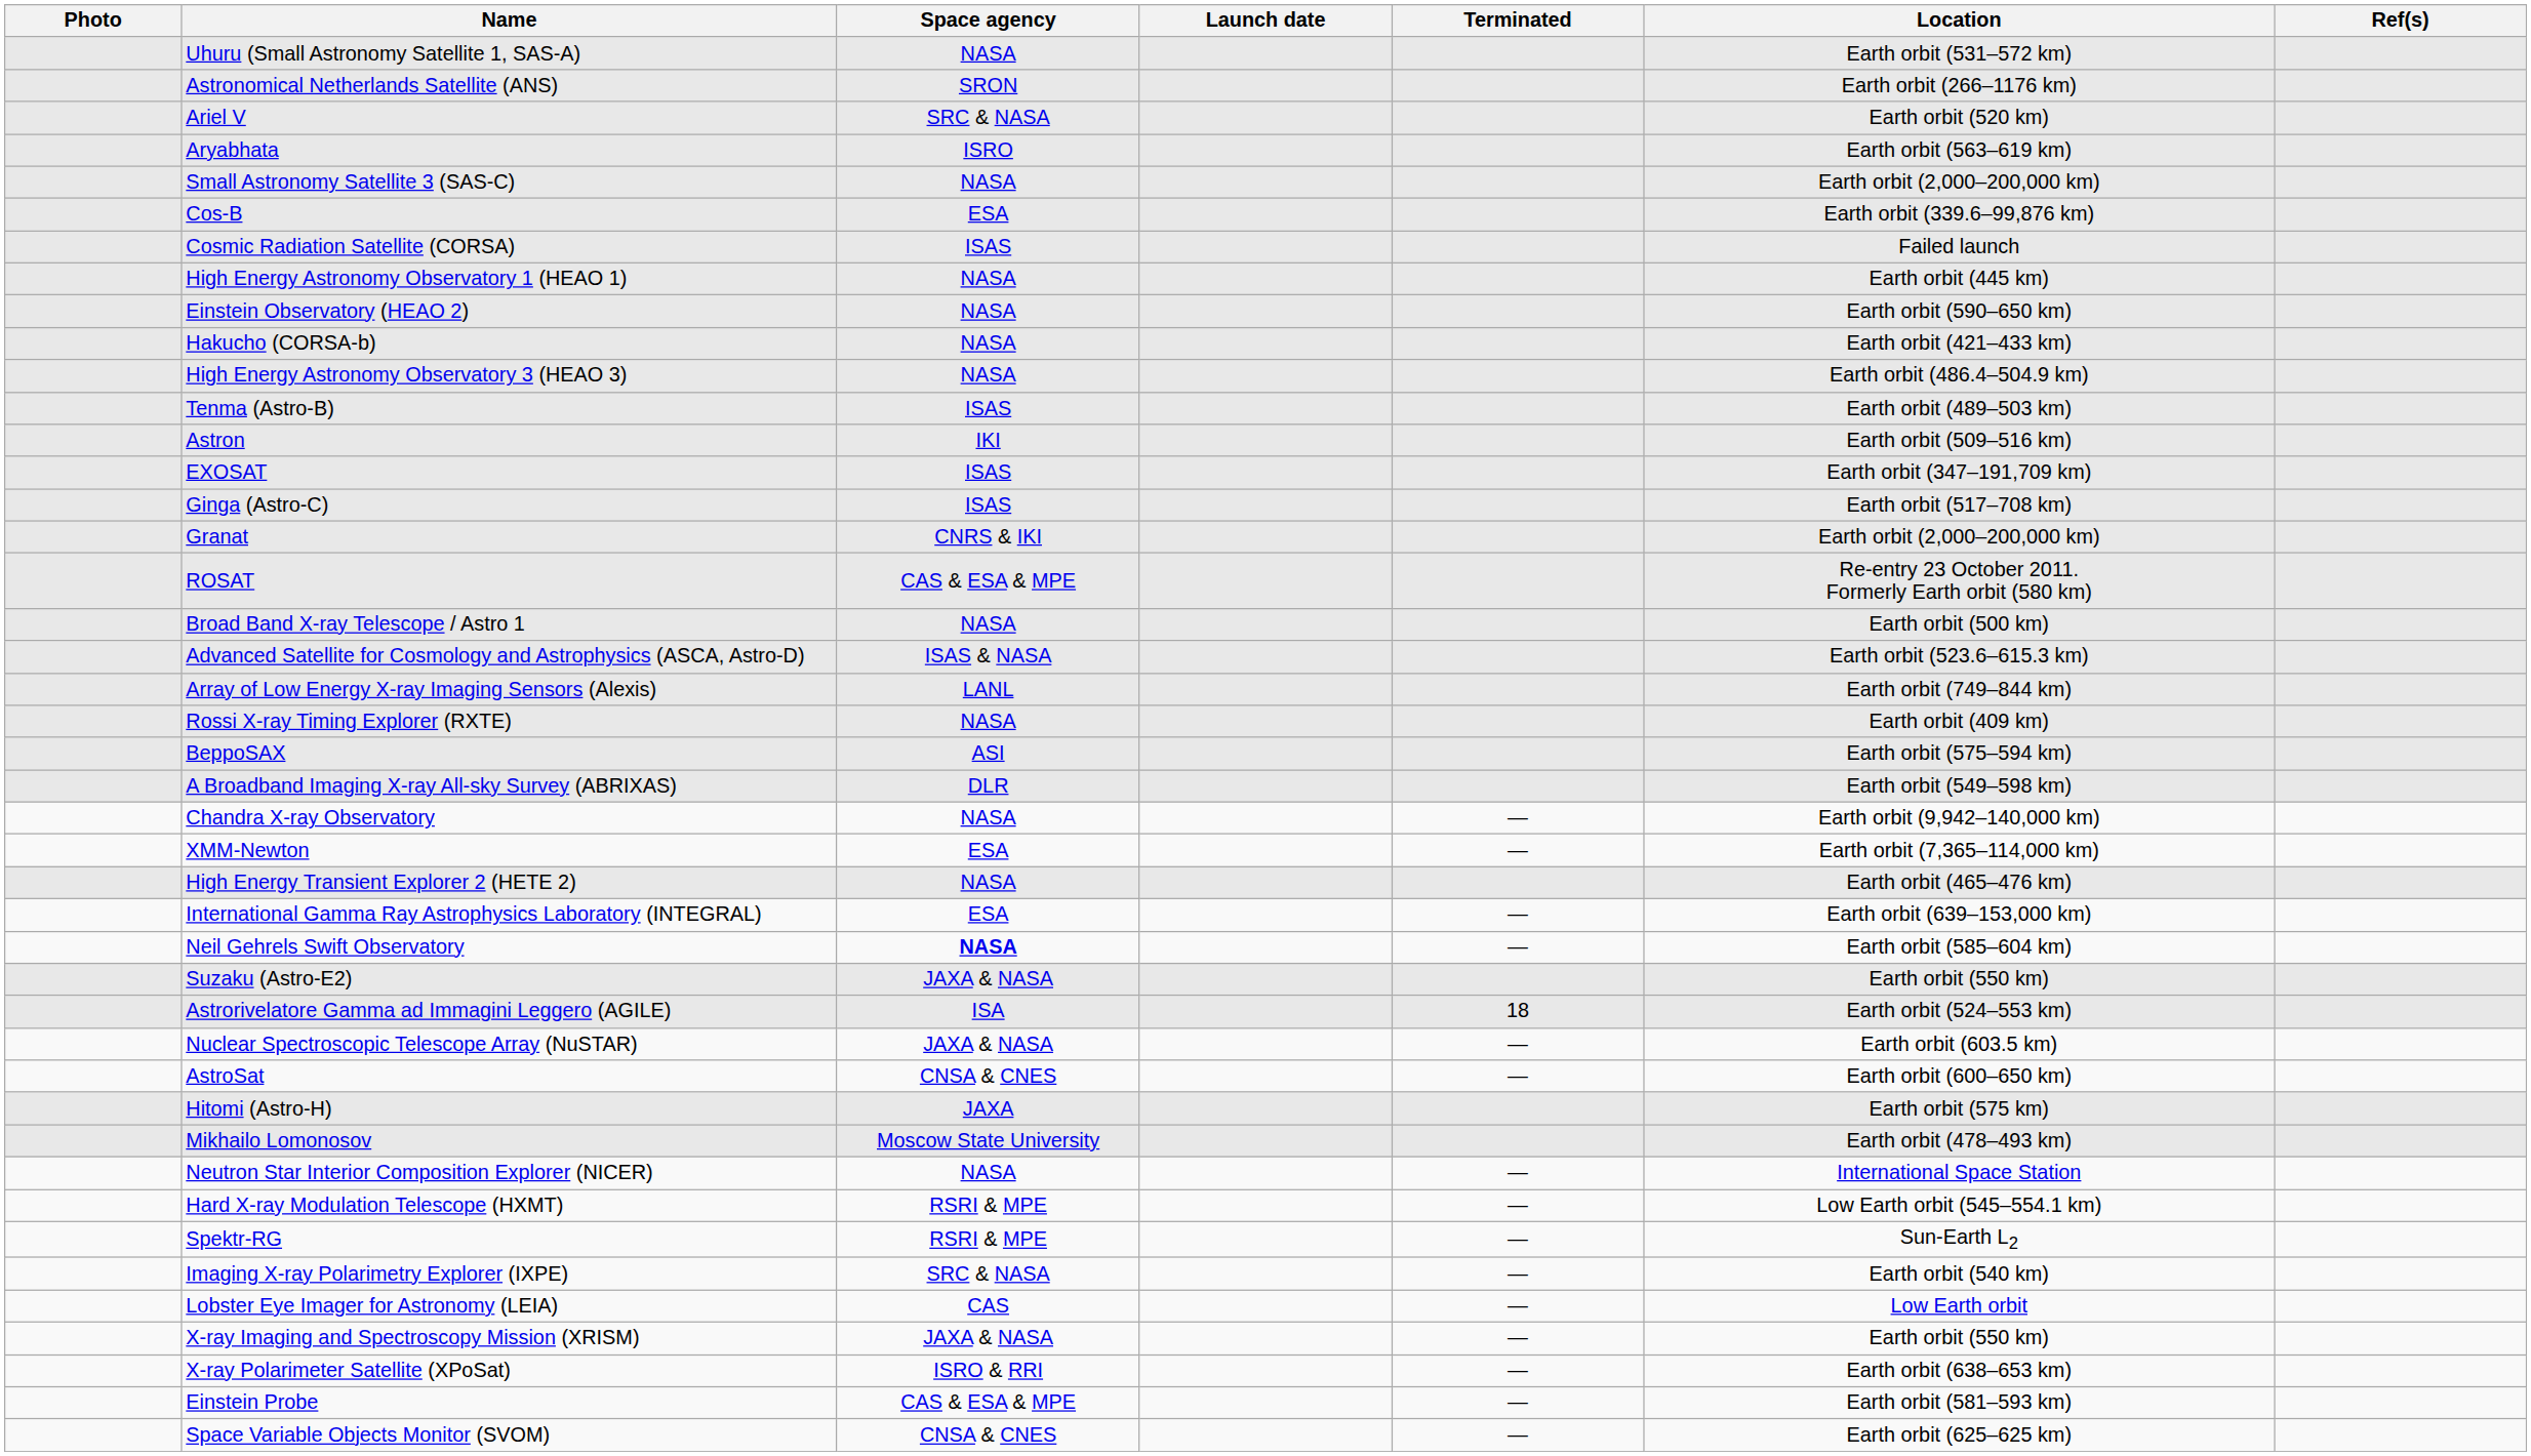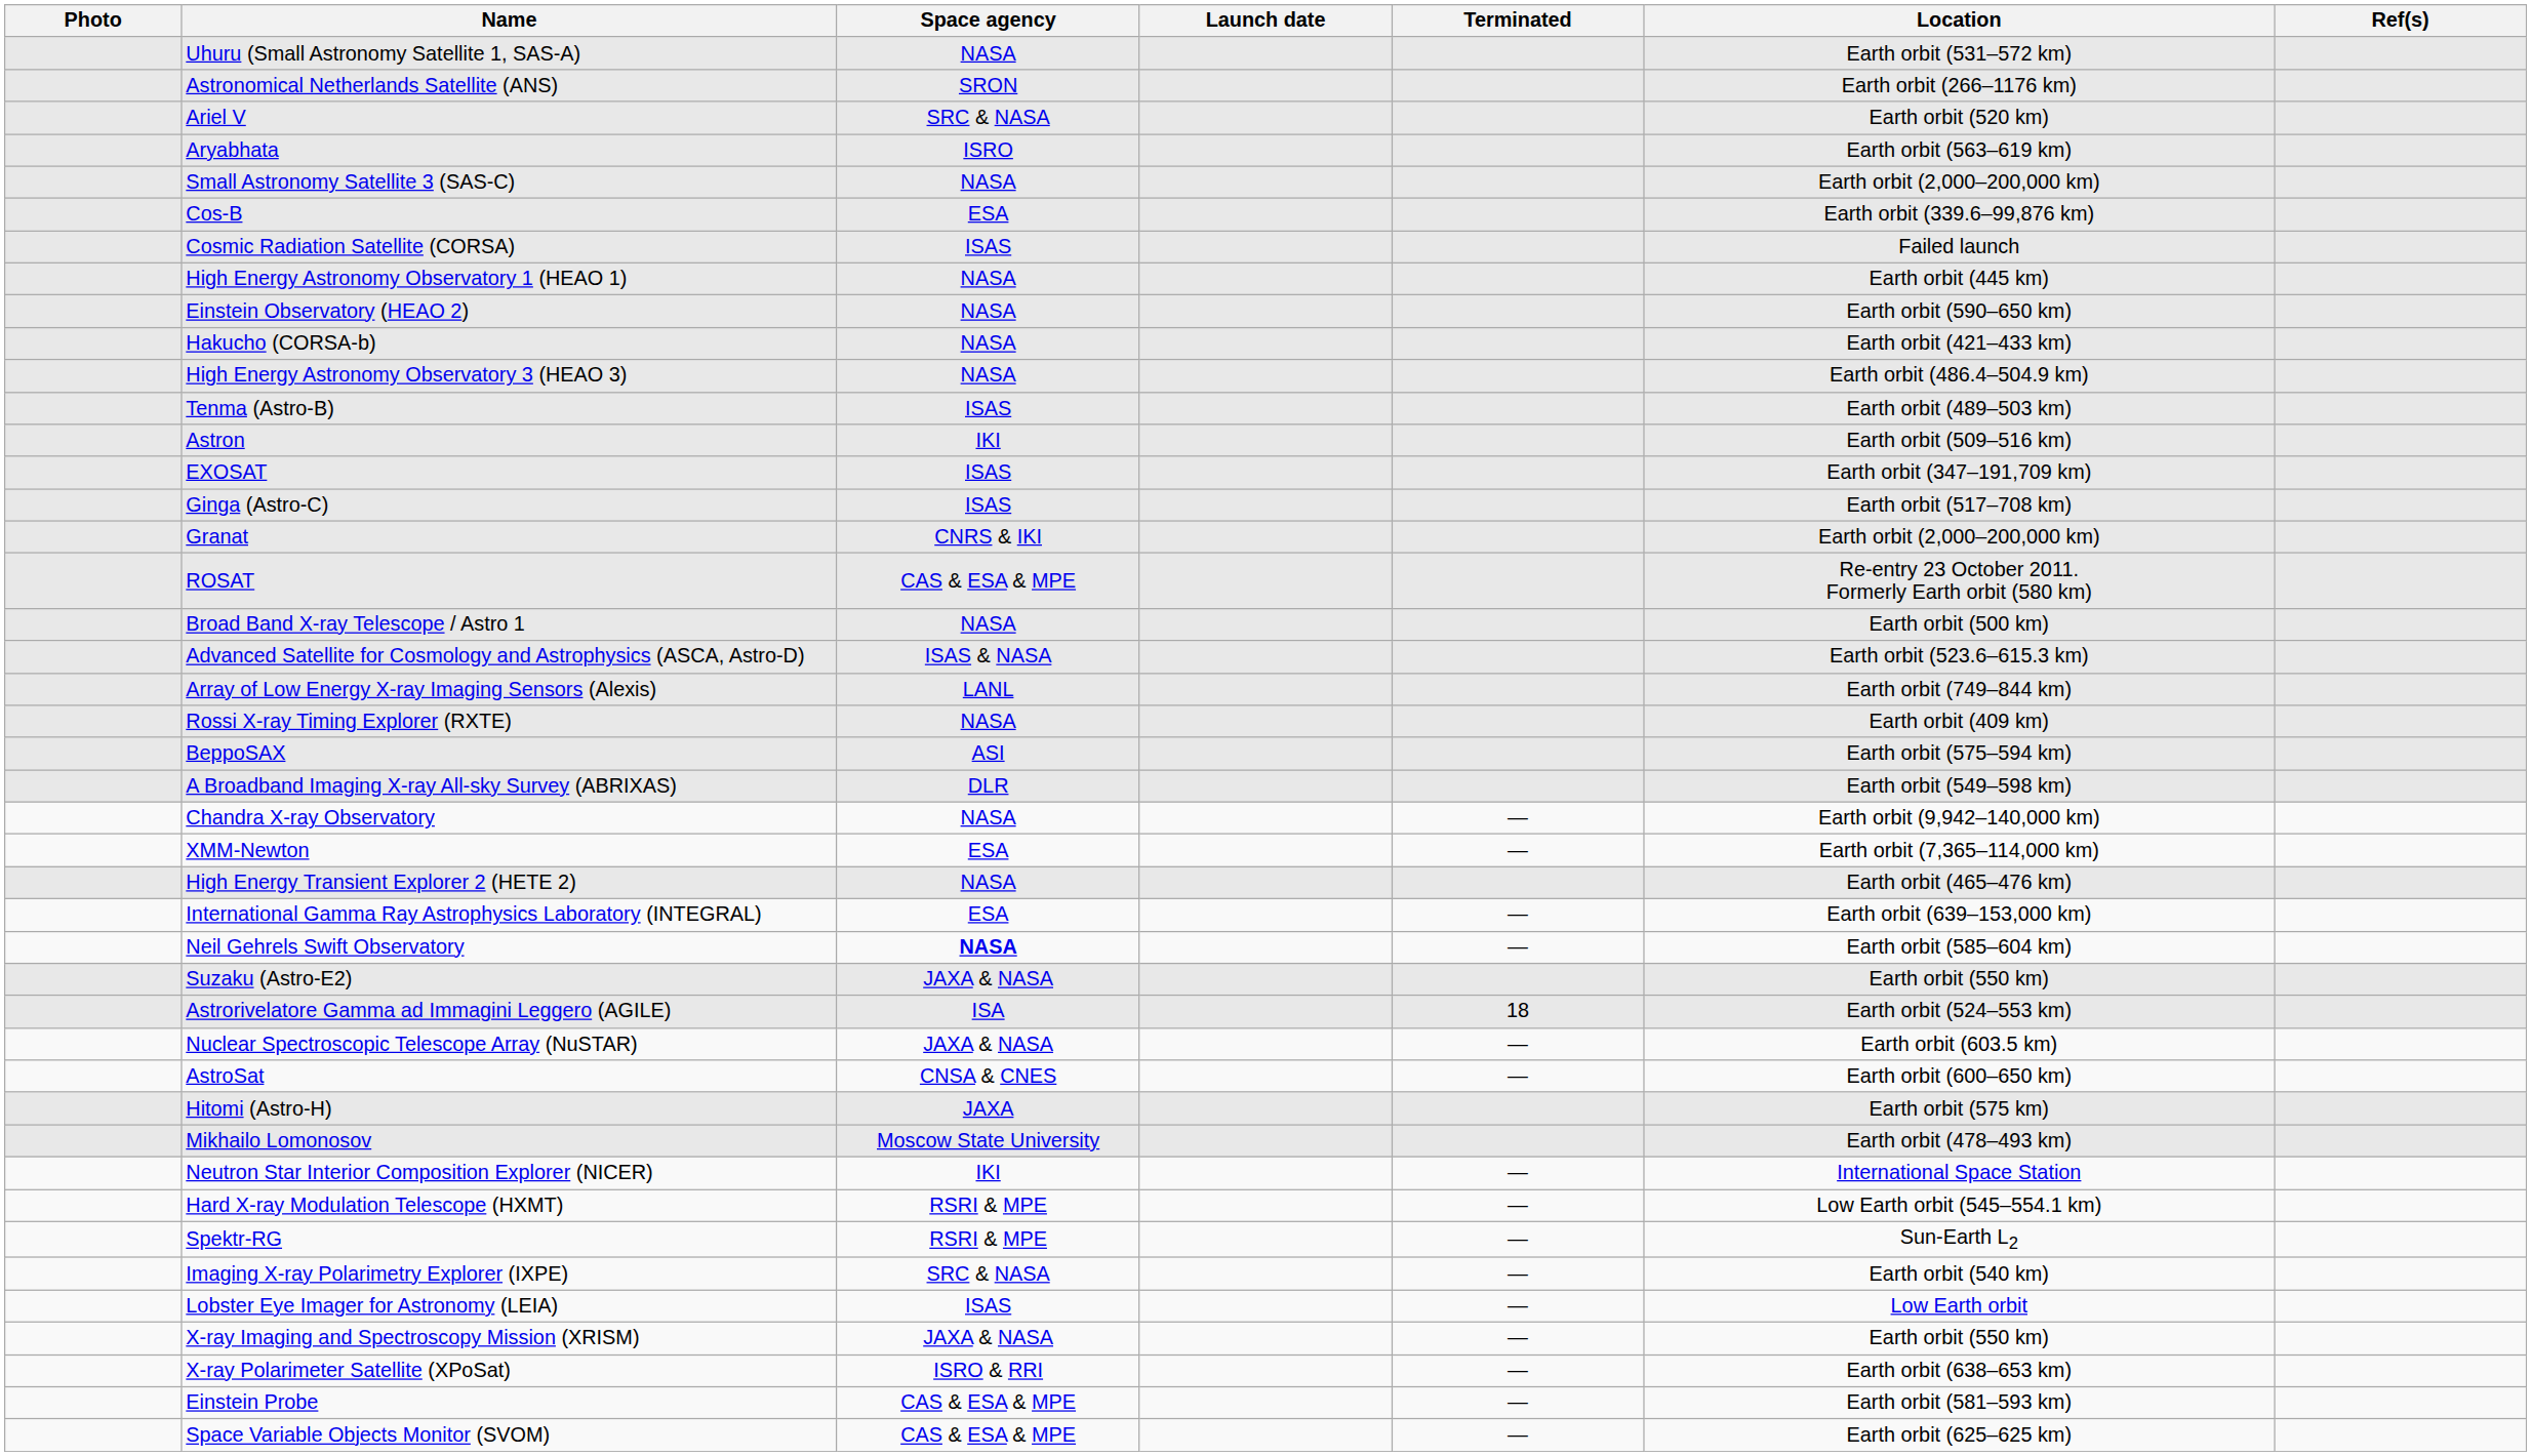 <table class="wikitable sortable sticky-header" style="width:100%; border:0; text-align:center;">
 <tr>
 <th style="width:7% min-width: 100px;" class="unsortable">Photo</th>
 <th style="width:26%;">Name</th>
 <th style="width:12%;">Space agency</th>
 <th style="width:10%;">Launch date</th>
 <th style="width:10%;">Terminated</th>
 <th style="width:25%;">Location</th>
 <th class="unsortable" style="width:10%;">Ref(s)</th>
 </tr>
 <tr style="background:#E8E8E8;">
 <td></td>
 <td align="left"><a href='#'>Uhuru</a> (Small Astronomy Satellite 1, SAS-A)</td>
 <td><a href='#'>NASA</a></td>
 <td></td>
 <td></td>
 <td>Earth orbit (531–572 km)</td>
 <td></td>
 </tr>
 <tr style="background:#E8E8E8;">
 <td></td>
 <td align=left><a href='#'>Astronomical Netherlands Satellite</a> (ANS)</td>
 <td><a href='#'>SRON</a></td>
 <td></td>
 <td></td>
 <td>Earth orbit (266–1176 km)</td>
 <td></td>
 </tr>
 <tr style="background:#E8E8E8;">
 <td></td>
 <td align="left"><a href='#'>Ariel V</a></td>
 <td><a href='#'>SRC</a> & <a href='#'>NASA</a></td>
 <td></td>
 <td></td>
 <td>Earth orbit (520 km)</td>
 <td></td>
 </tr>
 <tr style="background:#E8E8E8;">
 <td></td>
 <td align="left"><a href='#'>Aryabhata</a></td>
 <td><a href='#'>ISRO</a></td>
 <td></td>
 <td></td>
 <td>Earth orbit (563–619 km)</td>
 <td></td>
 </tr>
 <tr style="background:#E8E8E8;">
 <td></td>
 <td align="left"><a href='#'>Small Astronomy Satellite 3</a> (SAS-C)</td>
 <td><a href='#'>NASA</a></td>
 <td></td>
 <td></td>
 <td>Earth orbit (2,000–200,000 km)</td>
 <td></td>
 </tr>
 <tr style="background:#E8E8E8;">
 <td></td>
 <td align="left"><a href='#'>Cos-B</a></td>
 <td><a href='#'>ESA</a></td>
 <td></td>
 <td></td>
 <td>Earth orbit (339.6–99,876 km)</td>
 <td></td>
 </tr>
 <tr style="background:#E8E8E8;">
 <td></td>
 <td align="left"><a href='#'>Cosmic Radiation Satellite</a> (CORSA)</td>
 <td><a href='#'>ISAS</a></td>
 <td></td>
 <td></td>
 <td>Failed launch</td>
 <td></td>
 </tr>
 <tr style="background:#E8E8E8;">
 <td></td>
 <td align="left"><a href='#'>High Energy Astronomy Observatory 1</a> (HEAO 1)</td>
 <td><a href='#'>NASA</a></td>
 <td></td>
 <td></td>
 <td>Earth orbit (445 km)</td>
 <td></td>
 </tr>
 <tr style="background:#E8E8E8;">
 <td></td>
 <td align="left"><a href='#'>Einstein Observatory</a> (<a href='#'>HEAO 2</a>)</td>
 <td><a href='#'>NASA</a></td>
 <td></td>
 <td></td>
 <td>Earth orbit (590–650 km)</td>
 <td></td>
 </tr>
 <tr style="background:#E8E8E8;">
 <td></td>
 <td align="left"><a href='#'>Hakucho</a> (CORSA-b)</td>
 <td><a href='#'>NASA</a></td>
 <td></td>
 <td></td>
 <td>Earth orbit (421–433 km)</td>
 <td></td>
 </tr>
 <tr style="background:#E8E8E8;">
 <td></td>
 <td align="left"><a href='#'>High Energy Astronomy Observatory 3</a> (HEAO 3)</td>
 <td><a href='#'>NASA</a></td>
 <td></td>
 <td></td>
 <td>Earth orbit (486.4–504.9 km)</td>
 <td></td>
 </tr>
 <tr style="background:#E8E8E8;">
 <td></td>
 <td align="left"><a href='#'>Tenma</a> (Astro-B)</td>
 <td><a href='#'>ISAS</a></td>
 <td></td>
 <td></td>
 <td>Earth orbit (489–503 km)</td>
 <td></td>
 </tr>
 <tr style="background:#E8E8E8;">
 <td></td>
 <td align="left"><a href='#'>Astron</a></td>
 <td><a href='#'>IKI</a></td>
 <td></td>
 <td></td>
 <td>Earth orbit (509–516 km)</td>
 <td></td>
 </tr>
 <tr style="background:#E8E8E8;">
 <td></td>
 <td align="left"><a href='#'>EXOSAT</a></td>
 <td><a href='#'>ISAS</a></td>
 <td></td>
 <td></td>
 <td>Earth orbit (347–191,709 km)</td>
 <td></td>
 </tr>
 <tr style="background:#E8E8E8;">
 <td></td>
 <td align="left"><a href='#'>Ginga</a> (Astro-C)</td>
 <td><a href='#'>ISAS</a></td>
 <td></td>
 <td></td>
 <td>Earth orbit (517–708 km)</td>
 <td></td>
 </tr>
 <tr style="background:#E8E8E8;">
 <td></td>
 <td align="left"><a href='#'>Granat</a></td>
 <td><a href='#'>CNRS</a> & <a href='#'>IKI</a></td>
 <td></td>
 <td></td>
 <td>Earth orbit (2,000–200,000 km)</td>
 <td></td>
 </tr>
 <tr style="background:#E8E8E8;">
 <td></td>
 <td align="left"><a href='#'>ROSAT</a></td>
 <td><a href='#'>CAS</a> & <a href='#'>ESA</a> & <a href='#'>MPE</a></td>
 <td></td>
 <td></td>
 <td>Re-entry 23 October 2011.<br> Formerly Earth orbit (580 km)</td>
 <td></td>
 </tr>
 <tr style="background:#E8E8E8;">
 <td></td>
 <td align="left"><a href='#'>Broad Band X-ray Telescope</a> / Astro 1</td>
 <td><a href='#'>NASA</a></td>
 <td></td>
 <td></td>
 <td>Earth orbit (500 km)</td>
 <td></td>
 </tr>
 <tr style="background:#E8E8E8;">
 <td></td>
 <td align="left"><a href='#'>Advanced Satellite for Cosmology and Astrophysics</a> (ASCA, Astro-D)</td>
 <td><a href='#'>ISAS</a> & <a href='#'>NASA</a></td>
 <td></td>
 <td></td>
 <td>Earth orbit (523.6–615.3 km)</td>
 <td></td>
 </tr>
 <tr style="background:#E8E8E8;">
 <td></td>
 <td align="left"><a href='#'>Array of Low Energy X-ray Imaging Sensors</a> (Alexis)</td>
 <td><a href='#'>LANL</a></td>
 <td></td>
 <td></td>
 <td>Earth orbit (749–844 km)</td>
 <td></td>
 </tr>
 <tr style="background:#E8E8E8;">
 <td></td>
 <td align="left"><a href='#'>Rossi X-ray Timing Explorer</a> (RXTE)</td>
 <td><a href='#'>NASA</a></td>
 <td></td>
 <td></td>
 <td>Earth orbit (409 km)</td>
 <td></td>
 </tr>
 <tr style="background:#E8E8E8;">
 <td></td>
 <td align="left"><a href='#'>BeppoSAX</a></td>
 <td><a href='#'>ASI</a></td>
 <td></td>
 <td></td>
 <td>Earth orbit (575–594 km)</td>
 <td></td>
 </tr>
 <tr style="background:#E8E8E8;">
 <td></td>
 <td align="left"><a href='#'>A Broadband Imaging X-ray All-sky Survey</a> (ABRIXAS)</td>
 <td><a href='#'>DLR</a></td>
 <td></td>
 <td></td>
 <td>Earth orbit (549–598 km)</td>
 <td></td>
 </tr>
 <tr>
 <td></td>
 <td align="left"><a href='#'>Chandra X-ray Observatory</a></td>
 <td><a href='#'>NASA</a></td>
 <td></td>
 <td>—</td>
 <td>Earth orbit (9,942–140,000 km)</td>
 <td></td>
 </tr>
 <tr>
 <td></td>
 <td align="left"><a href='#'>XMM-Newton</a></td>
 <td><a href='#'>ESA</a></td>
 <td></td>
 <td>—</td>
 <td>Earth orbit (7,365–114,000 km)</td>
 <td></td>
 </tr>
 <tr style="background:#E8E8E8;">
 <td></td>
 <td align="left"><a href='#'>High Energy Transient Explorer 2</a> (HETE 2)</td>
 <td><a href='#'>NASA</a></td>
 <td></td>
 <td></td>
 <td>Earth orbit (465–476 km)</td>
 <td></td>
 </tr>
 <tr>
 <td></td>
 <td align="left"><a href='#'>International Gamma Ray Astrophysics Laboratory</a> (INTEGRAL)</td>
 <td><a href='#'>ESA</a></td>
 <td></td>
 <td>—</td>
 <td>Earth orbit (639–153,000 km)</td>
 <td></td>
 </tr>
 <tr>
 <td></td>
 <td align="left"><a href='#'>Neil Gehrels Swift Observatory</a></td>
 <td><strong><a href='#'>NASA</a></strong></td>
 <td></td>
 <td>—</td>
 <td>Earth orbit (585–604 km)</td>
 <td></td>
 </tr>
 <tr style="background:#E8E8E8;">
 <td></td>
 <td align="left"><a href='#'>Suzaku</a> (Astro-E2)</td>
 <td><a href='#'>JAXA</a> & <a href='#'>NASA</a></td>
 <td></td>
 <td></td>
 <td>Earth orbit (550 km)</td>
 <td></td>
 </tr>
 <tr style="background:#E8E8E8;">
 <td></td>
 <td align="left"><a href='#'>Astrorivelatore Gamma ad Immagini Leggero</a> (AGILE)</td>
 <td><a href='#'>ISA</a></td>
 <td></td>
 <td>18 </td>
 <td>Earth orbit (524–553 km)</td>
 <td></td>
 </tr>
 <tr>
 <td></td>
 <td align="left"><a href='#'>Nuclear Spectroscopic Telescope Array</a> (NuSTAR)</td>
 <td><a href='#'>JAXA</a> & <a href='#'>NASA</a></td>
 <td></td>
 <td>—</td>
 <td>Earth orbit (603.5 km)</td>
 <td></td>
 </tr>
 <tr>
 <td></td>
 <td align="left"><a href='#'>AstroSat</a></td>
 <td><a href='#'>CNSA</a> & <a href='#'>CNES</a></td>
 <td></td>
 <td>—</td>
 <td>Earth orbit (600–650 km)</td>
 <td></td>
 </tr>
 <tr style="background:#E8E8E8;">
 <td></td>
 <td align=left><a href='#'>Hitomi</a> (Astro-H)</td>
 <td><a href='#'>JAXA</a></td>
 <td></td>
 <td></td>
 <td>Earth orbit (575 km)</td>
 <td></td>
 </tr>
 <tr style="background:#E8E8E8;">
 <td></td>
 <td align=left><a href='#'>Mikhailo Lomonosov</a></td>
 <td><a href='#'>Moscow State University</a></td>
 <td></td>
 <td></td>
 <td>Earth orbit (478–493 km)</td>
 <td></td>
 </tr>
 <tr>
 <td></td>
 <td align=left><a href='#'>Neutron Star Interior Composition Explorer</a> (NICER)</td>
-<td><a href='#'>NASA</a></td>
+<td><a href='#'>IKI</a></td>
 <td></td>
 <td>—</td>
 <td><a href='#'>International Space Station</a></td>
 <td></td>
 </tr>
 <tr>
 <td></td>
 <td align=left><a href='#'>Hard X-ray Modulation Telescope</a> (HXMT)</td>
 <td><a href='#'>RSRI</a> & <a href='#'>MPE</a></td>
 <td></td>
 <td>—</td>
 <td>Low Earth orbit (545–554.1 km)</td>
 <td></td>
 </tr>
 <tr>
 <td></td>
 <td align="left"><a href='#'>Spektr-RG</a></td>
 <td><a href='#'>RSRI</a> & <a href='#'>MPE</a></td>
 <td></td>
 <td>—</td>
 <td>Sun-Earth L<sub>2</sub></td>
 <td></td>
 </tr>
 <tr>
 <td></td>
 <td align="left"><a href='#'>Imaging X-ray Polarimetry Explorer</a> (IXPE)</td>
 <td><a href='#'>SRC</a> & <a href='#'>NASA</a></td>
 <td></td>
 <td>—</td>
 <td>Earth orbit (540 km)</td>
 <td></td>
 </tr>
 <tr>
 <td></td>
 <td align="left"><a href='#'>Lobster Eye Imager for Astronomy</a> (LEIA)</td>
-<td><a href='#'>CAS</a></td>
+<td><a href='#'>ISAS</a></td>
 <td></td>
 <td>—</td>
 <td><a href='#'>Low Earth orbit</a></td>
 <td></td>
 </tr>
 <tr>
 <td></td>
 <td align="left"><a href='#'>X-ray Imaging and Spectroscopy Mission</a> (XRISM)</td>
 <td><a href='#'>JAXA</a> & <a href='#'>NASA</a></td>
 <td></td>
 <td>—</td>
 <td>Earth orbit (550 km)</td>
 <td></td>
 </tr>
 <tr>
 <td></td>
 <td align=left><a href='#'>X-ray Polarimeter Satellite</a> (XPoSat)</td>
 <td><a href='#'>ISRO</a> & <a href='#'>RRI</a></td>
 <td></td>
 <td>—</td>
 <td>Earth orbit (638–653 km)</td>
 <td></td>
 </tr>
 <tr>
 <td></td>
 <td align=left><a href='#'>Einstein Probe</a></td>
 <td><a href='#'>CAS</a> & <a href='#'>ESA</a> & <a href='#'>MPE</a></td>
 <td></td>
 <td>—</td>
 <td>Earth orbit (581–593 km)</td>
 <td></td>
 </tr>
 <tr>
 <td></td>
 <td align=left><a href='#'>Space Variable Objects Monitor</a> (SVOM)</td>
-<td><a href='#'>CNSA</a> & <a href='#'>CNES</a></td>
+<td><a href='#'>CAS</a> & <a href='#'>ESA</a> & <a href='#'>MPE</a></td>
 <td></td>
 <td>—</td>
 <td>Earth orbit (625–625 km)</td>
 <td></td>
 </tr>
 </table>
